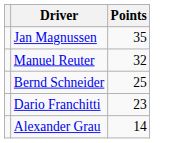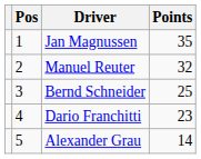 <table class="wikitable" style="font-size: 95%;">
 <tr>
 <th></th>
+<th>Pos</th>
 <th>Driver</th>
 <th>Points</th>
 </tr>
 <tr>
 <td align="left"></td>
+<td>1</td>
 <td> <a href='#'>Jan Magnussen</a></td>
 <td align="right">35</td>
 </tr>
 <tr>
 <td align="left"></td>
+<td>2</td>
 <td> <a href='#'>Manuel Reuter</a></td>
 <td align="right">32</td>
 </tr>
 <tr>
 <td align="left"></td>
+<td>3</td>
 <td> <a href='#'>Bernd Schneider</a></td>
 <td align="right">25</td>
 </tr>
 <tr>
 <td align="left"></td>
+<td>4</td>
 <td> <a href='#'>Dario Franchitti</a></td>
 <td align="right">23</td>
 </tr>
 <tr>
 <td align="left"></td>
+<td>5</td>
 <td> <a href='#'>Alexander Grau</a></td>
 <td align="right">14</td>
 </tr>
 </table>
